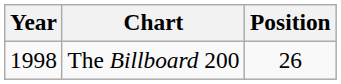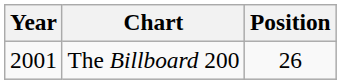 <table class="wikitable">
 <tr>
 <th>Year</th>
 <th>Chart</th>
 <th>Position</th>
 </tr>
 <tr>
-<td>1998</td>
+<td>2001</td>
 <td>The <em>Billboard</em> 200</td>
 <td align="center">26</td>
 </tr>
 </table>
